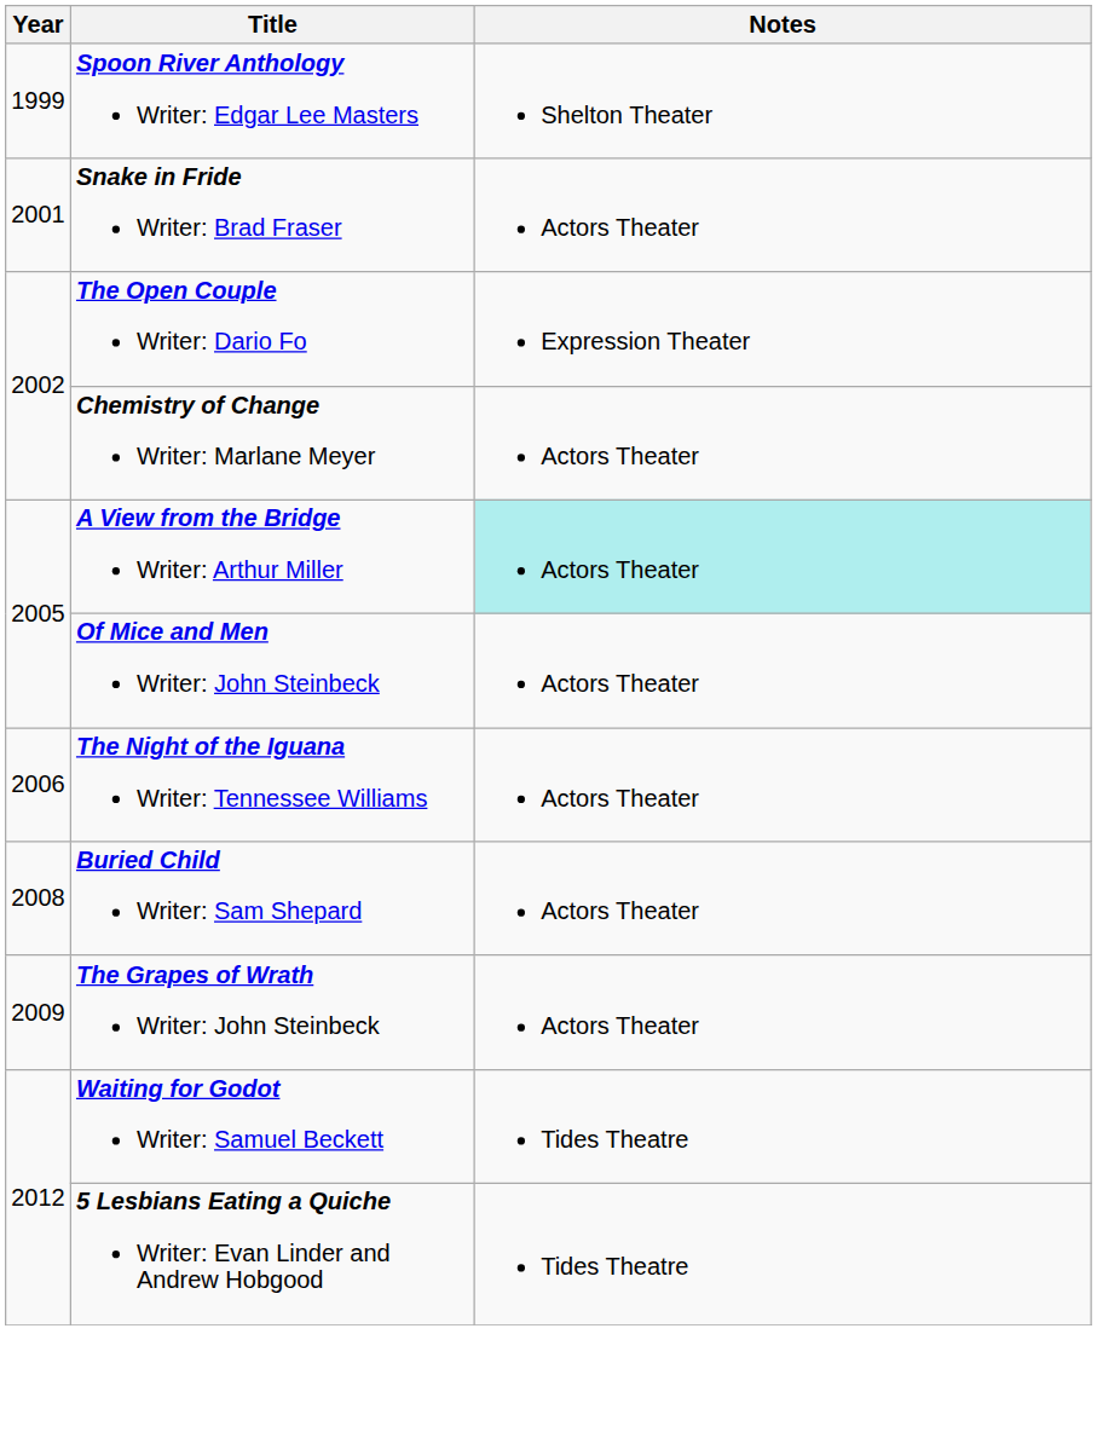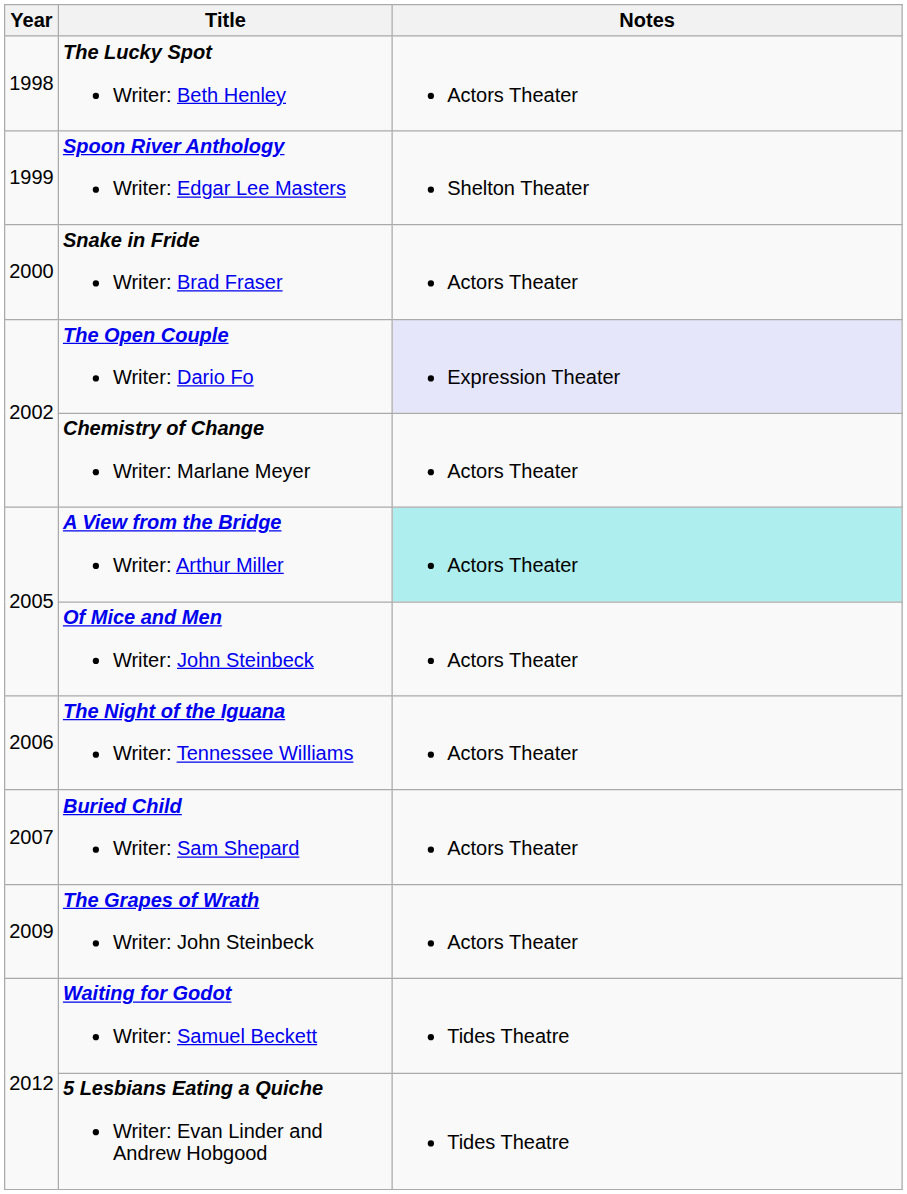 <table class="wikitable">
 <tr>
 <th width="33">Year</th>
 <th width="260">Title</th>
 <th width="400">Notes</th>
 </tr>
 <tr>
+<td align="center">1998</td>
+<td><strong><em>The Lucky Spot</em></strong><br><ul><li>Writer: <a href='#'>Beth Henley</a></li></ul></td>
+<td><br><ul><li>Actors Theater</li></ul></td>
+</tr>
+<tr>
 <td align="center">1999</td>
 <td><strong><em><a href='#'>Spoon River Anthology</a></em></strong><br><ul><li>Writer: <a href='#'>Edgar Lee Masters</a></li></ul></td>
 <td><br><ul><li>Shelton Theater</li></ul></td>
 </tr>
 <tr>
-<td align="center">2001</td>
+<td align="center">2000</td>
 <td><strong><em>Snake in Fride</em></strong><br><ul><li>Writer: <a href='#'>Brad Fraser</a></li></ul></td>
 <td><br><ul><li>Actors Theater</li></ul></td>
 </tr>
 <tr>
 <td align="center" rowspan="2">2002</td>
 <td><strong><em><a href='#'>The Open Couple</a></em></strong><br><ul><li>Writer: <a href='#'>Dario Fo</a></li></ul></td>
-<td><br><ul><li>Expression Theater</li></ul></td>
+<td style="background: lavender;"><br><ul><li>Expression Theater</li></ul></td>
 </tr>
 <tr>
 <td><strong><em>Chemistry of Change</em></strong><br><ul><li>Writer: Marlane Meyer</li></ul></td>
 <td><br><ul><li>Actors Theater</li></ul></td>
 </tr>
 <tr>
 <td align="center" rowspan="2">2005</td>
 <td><strong><em><a href='#'>A View from the Bridge</a></em></strong><br><ul><li>Writer: <a href='#'>Arthur Miller</a></li></ul></td>
 <td style="background: paleturquoise;"><br><ul><li>Actors Theater</li></ul></td>
 </tr>
 <tr>
 <td><strong><em><a href='#'>Of Mice and Men</a></em></strong><br><ul><li>Writer: <a href='#'>John Steinbeck</a></li></ul></td>
 <td><br><ul><li>Actors Theater</li></ul></td>
 </tr>
 <tr>
 <td align="center">2006</td>
 <td><strong><em><a href='#'>The Night of the Iguana</a></em></strong><br><ul><li>Writer: <a href='#'>Tennessee Williams</a></li></ul></td>
 <td><br><ul><li>Actors Theater</li></ul></td>
 </tr>
 <tr>
-<td align="center">2008</td>
+<td align="center">2007</td>
 <td><strong><em><a href='#'>Buried Child</a></em></strong><br><ul><li>Writer: <a href='#'>Sam Shepard</a></li></ul></td>
 <td><br><ul><li>Actors Theater</li></ul></td>
 </tr>
 <tr>
 <td align="center">2009</td>
 <td><strong><em><a href='#'>The Grapes of Wrath</a></em></strong><br><ul><li>Writer: John Steinbeck</li></ul></td>
 <td><br><ul><li>Actors Theater</li></ul></td>
 </tr>
 <tr>
 <td align="center" rowspan="2">2012</td>
 <td><strong><em><a href='#'>Waiting for Godot</a></em></strong><br><ul><li>Writer: <a href='#'>Samuel Beckett</a></li></ul></td>
 <td><br><ul><li>Tides Theatre</li></ul></td>
 </tr>
 <tr>
 <td><strong><em>5 Lesbians Eating a Quiche</em></strong><br><ul><li>Writer: Evan Linder and Andrew Hobgood</li></ul></td>
 <td><br><ul><li>Tides Theatre</li></ul></td>
 </tr>
 </table>
